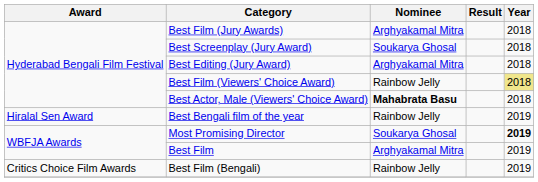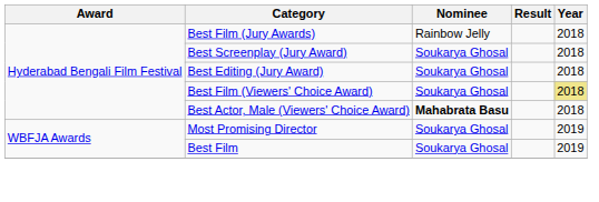 <table class="wikitable sortable">
 <tr>
 <th>Award</th>
 <th>Category</th>
 <th>Nominee</th>
 <th>Result</th>
 <th>Year</th>
 </tr>
 <tr>
 <td rowspan=5><a href='#'>Hyderabad Bengali Film Festival</a></td>
 <td><a href='#'>Best Film (Jury Awards)</a></td>
-<td><a href='#'>Arghyakamal Mitra</a></td>
+<td>Rainbow Jelly</td>
 <td></td>
 <td>2018</td>
 </tr>
 <tr>
 <td><a href='#'>Best Screenplay (Jury Award)</a></td>
 <td><a href='#'>Soukarya Ghosal</a></td>
 <td></td>
 <td>2018</td>
 </tr>
 <tr>
 <td><a href='#'>Best Editing (Jury Award)</a></td>
-<td><a href='#'>Arghyakamal Mitra</a></td>
+<td><a href='#'>Soukarya Ghosal</a></td>
 <td></td>
 <td>2018</td>
 </tr>
 <tr>
 <td><a href='#'>Best Film (Viewers' Choice Award)</a></td>
-<td>Rainbow Jelly</td>
+<td><a href='#'>Soukarya Ghosal</a></td>
 <td></td>
 <td style="background: khaki;">2018</td>
 </tr>
 <tr>
 <td><a href='#'>Best Actor, Male (Viewers' Choice Award)</a></td>
 <td><strong> Mahabrata Basu</strong></td>
 <td></td>
 <td>2018</td>
 </tr>
 <tr>
-<td rowspan=1><a href='#'>Hiralal Sen Award</a></td>
-<td><a href='#'>Best Bengali film of the year</a></td>
-<td>Rainbow Jelly</td>
+<td rowspan=2><a href='#'>WBFJA Awards</a></td>
+<td><a href='#'>Most Promising Director</a></td>
+<td><a href='#'>Soukarya Ghosal</a></td>
 <td></td>
 <td>2019</td>
 </tr>
 <tr>
-<td rowspan=2><a href='#'>WBFJA Awards</a></td>
-<td><a href='#'>Most Promising Director</a></td>
+<td><a href='#'>Best Film</a></td>
 <td><a href='#'>Soukarya Ghosal</a></td>
-<td></td>
-<td><strong>2019</strong></td>
-</tr>
-<tr>
-<td><a href='#'>Best Film</a></td>
-<td><a href='#'>Arghyakamal Mitra</a></td>
-<td></td>
-<td>2019</td>
-</tr>
-<tr>
-<td rowspan=1>Critics Choice Film Awards</td>
-<td>Best Film (Bengali)</td>
-<td>Rainbow Jelly</td>
 <td></td>
 <td>2019</td>
 </tr>
 <tr>
 </tr>
 </table>
